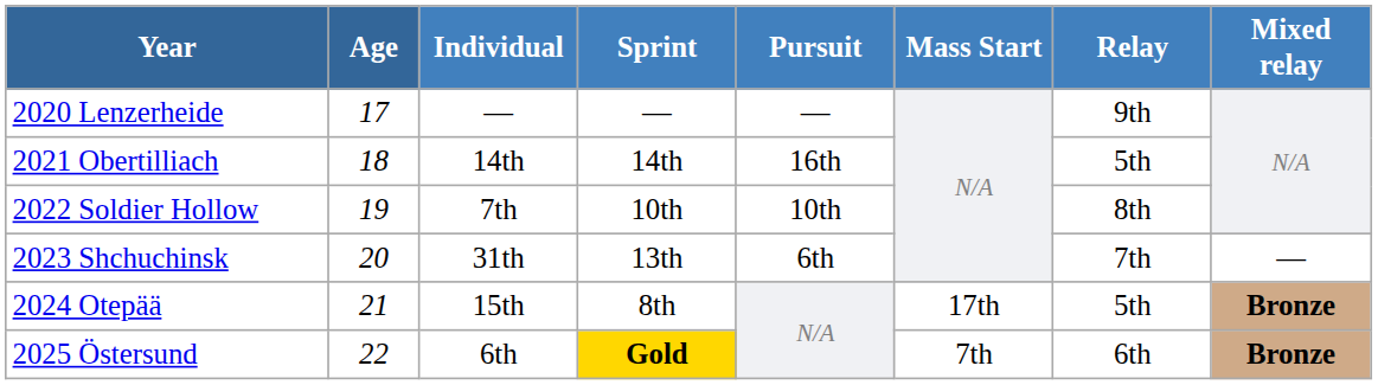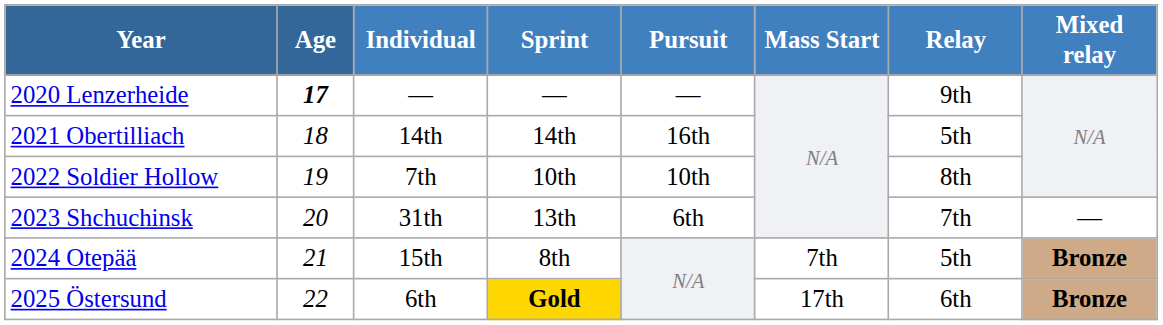 <table class="wikitable" style="font-size:95%; text-align:center; border:grey solid 1px; border-collapse:collapse; background:#ffffff;">
 <tr>
 <th style="background-color:#369; color:white;    width:160px;">Year</th>
 <th style="background-color:#369; color:white;    width:40px;">Age</th>
 <th style="background-color:#4180be; color:white; width:75px;">Individual</th>
 <th style="background-color:#4180be; color:white; width:75px;">Sprint</th>
 <th style="background-color:#4180be; color:white; width:75px;">Pursuit</th>
 <th style="background-color:#4180be; color:white; width:75px;">Mass Start</th>
 <th style="background-color:#4180be; color:white; width:75px;">Relay</th>
 <th style="background-color:#4180be; color:white; width:75px;">Mixed relay</th>
 </tr>
 <tr>
 <td align=left> <a href='#'>2020 Lenzerheide</a></td>
-<td><em>17</em></td>
+<td><strong><em>17</em></strong></td>
 <td>—</td>
 <td>—</td>
 <td>—</td>
 <td rowspan="4" style="background: #f0f1f4; color:gray; text-align:center;" class="table-na"><small><em>N/A</em></small></td>
 <td>9th</td>
 <td rowspan="3" style="background: #f0f1f4; color:gray; text-align:center;" class="table-na"><small><em>N/A</em></small></td>
 </tr>
 <tr>
 <td align=left> <a href='#'>2021 Obertilliach</a></td>
 <td><em>18</em></td>
 <td>14th</td>
 <td>14th</td>
 <td>16th</td>
 <td>5th</td>
 </tr>
 <tr>
 <td align=left> <a href='#'>2022 Soldier Hollow</a></td>
 <td><em>19</em></td>
 <td>7th</td>
 <td>10th</td>
 <td>10th</td>
 <td>8th</td>
 </tr>
 <tr>
 <td align=left> <a href='#'>2023 Shchuchinsk</a></td>
 <td><em>20</em></td>
 <td>31th</td>
 <td>13th</td>
 <td>6th</td>
 <td>7th</td>
 <td>—</td>
 </tr>
 <tr>
 <td align=left> <a href='#'>2024 Otepää</a></td>
 <td><em>21</em></td>
 <td>15th</td>
 <td>8th</td>
 <td rowspan="2" style="background: #f0f1f4; color:gray; text-align:center;" class="table-na"><small><em>N/A</em></small></td>
-<td>17th</td>
+<td>7th</td>
 <td>5th</td>
 <td style="background:#cfaa88;"><strong>Bronze</strong></td>
 </tr>
 <tr>
 <td align=left> <a href='#'>2025 Östersund</a></td>
 <td><em>22</em></td>
 <td>6th</td>
 <td style="background:gold;"><strong>Gold</strong></td>
-<td>7th</td>
+<td>17th</td>
 <td>6th</td>
 <td style="background:#cfaa88;"><strong>Bronze</strong></td>
 </tr>
 </table>
